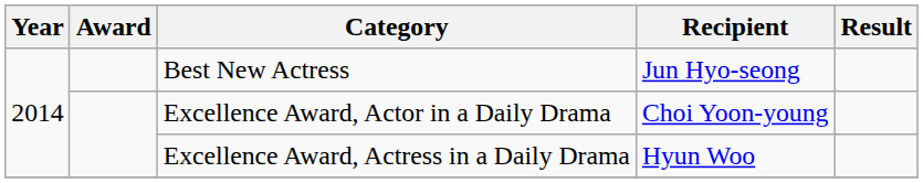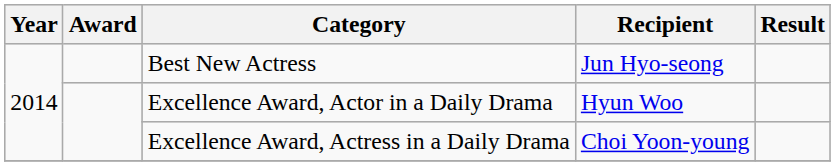 <table class="wikitable" style="font-size: 95%">
 <tr>
 <th>Year</th>
 <th>Award</th>
 <th>Category</th>
 <th>Recipient</th>
 <th>Result</th>
 </tr>
 <tr>
 <td rowspan=3>2014</td>
 <td></td>
 <td>Best New Actress</td>
 <td><a href='#'>Jun Hyo-seong</a></td>
 <td></td>
 </tr>
 <tr>
 <td rowspan=2></td>
 <td>Excellence Award, Actor in a Daily Drama</td>
-<td><a href='#'>Choi Yoon-young</a></td>
+<td><a href='#'>Hyun Woo</a></td>
 <td></td>
 </tr>
 <tr>
 <td>Excellence Award, Actress in a Daily Drama</td>
-<td><a href='#'>Hyun Woo</a></td>
+<td><a href='#'>Choi Yoon-young</a></td>
 <td></td>
 </tr>
 <tr>
 </tr>
 </table>
